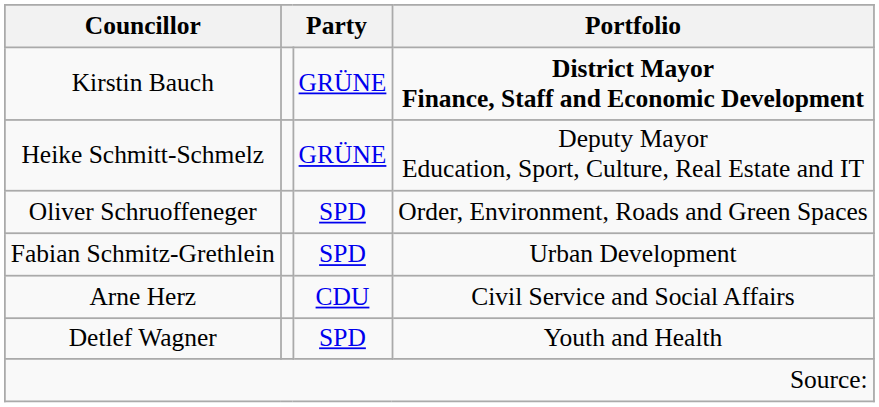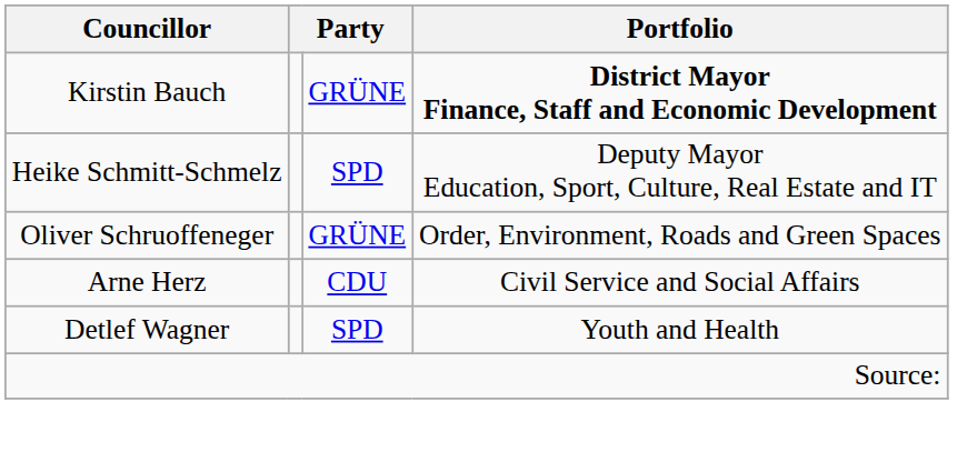 <table class=wikitable style="font-size:90%; text-align:center">
 <tr>
 <th>Councillor</th>
 <th colspan=2>Party</th>
 <th>Portfolio</th>
 </tr>
 <tr>
 <td>Kirstin Bauch</td>
 <td bgcolor=></td>
 <td><a href='#'>GRÜNE</a></td>
 <td><strong>District Mayor<br>Finance, Staff and Economic Development</strong></td>
 </tr>
 <tr>
 <td>Heike Schmitt-Schmelz</td>
 <td bgcolor=></td>
-<td><a href='#'>GRÜNE</a></td>
+<td><a href='#'>SPD</a></td>
 <td>Deputy Mayor<br>Education, Sport, Culture, Real Estate and IT</td>
 </tr>
 <tr>
 <td>Oliver Schruoffeneger</td>
 <td bgcolor=></td>
-<td><a href='#'>SPD</a></td>
+<td><a href='#'>GRÜNE</a></td>
 <td>Order, Environment, Roads and Green Spaces</td>
-</tr>
-<tr>
-<td>Fabian Schmitz-Grethlein</td>
-<td bgcolor=></td>
-<td><a href='#'>SPD</a></td>
-<td>Urban Development</td>
 </tr>
 <tr>
 <td>Arne Herz</td>
 <td bgcolor=></td>
 <td><a href='#'>CDU</a></td>
 <td>Civil Service and Social Affairs</td>
 </tr>
 <tr>
 <td>Detlef Wagner</td>
 <td bgcolor=></td>
 <td><a href='#'>SPD</a></td>
 <td>Youth and Health</td>
 </tr>
 <tr>
 <td colspan=4 align=right>Source: </td>
 </tr>
 </table>
